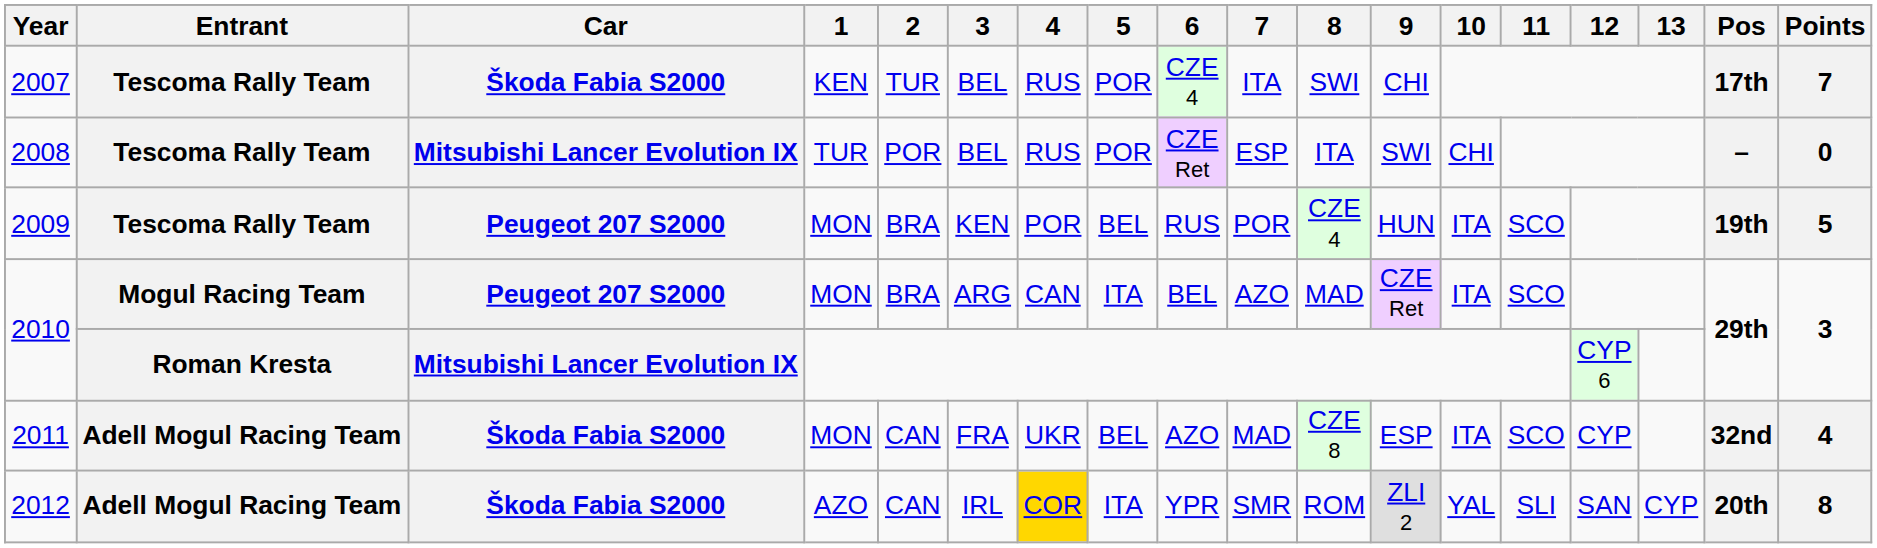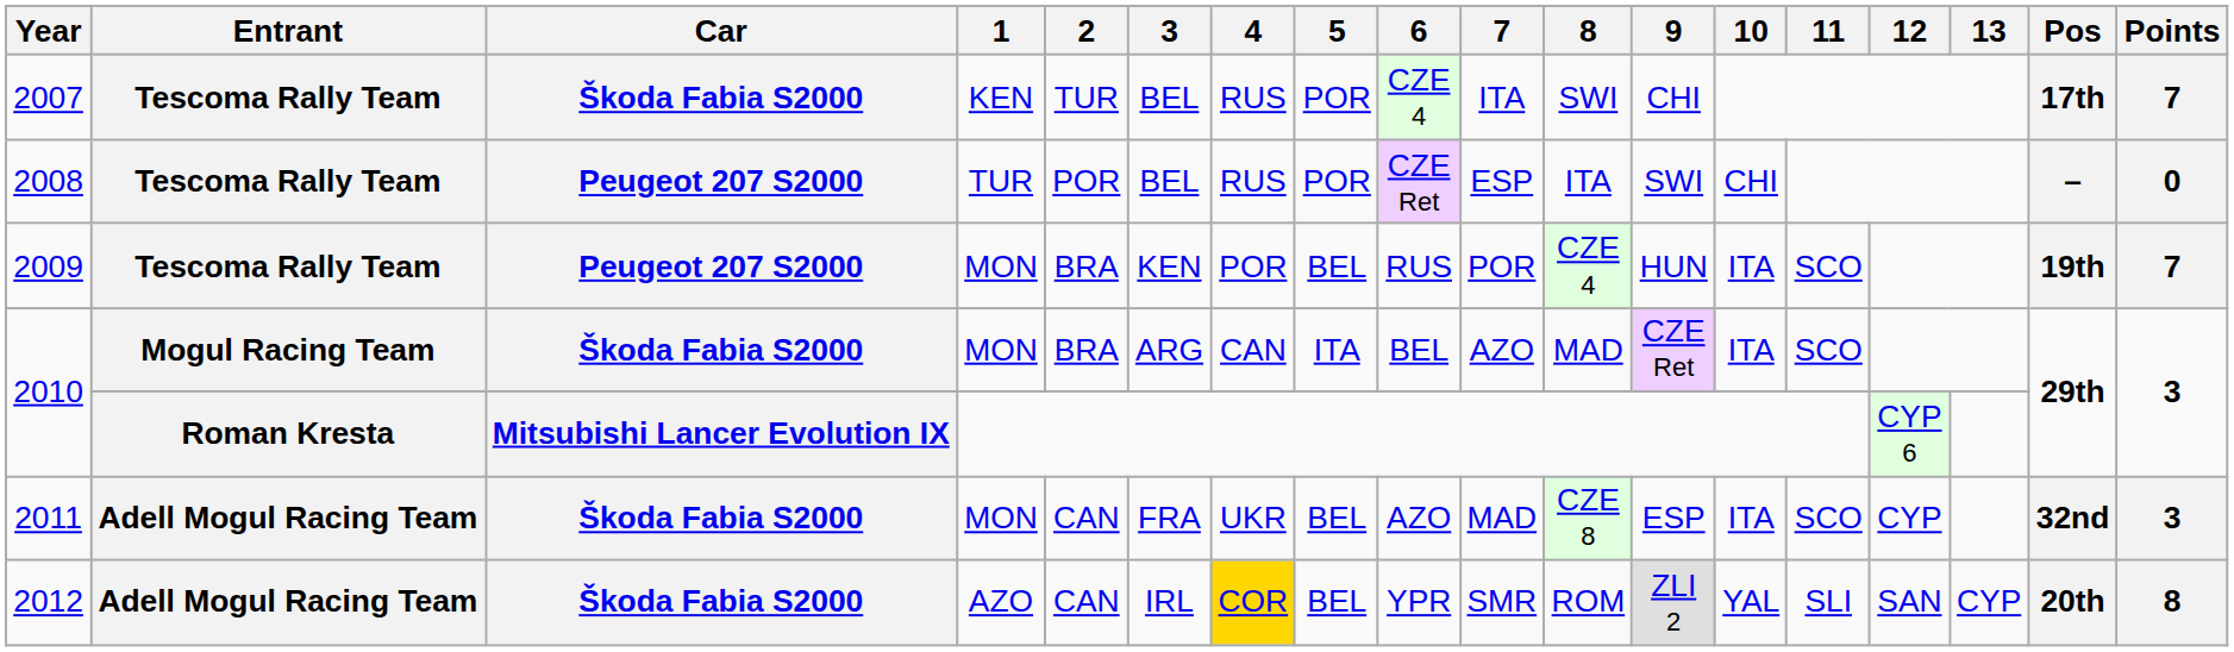 <table class="wikitable" border="1" style="text-align:center; font-size:85%;">
 <tr>
 <th>Year</th>
 <th>Entrant</th>
 <th>Car</th>
 <th>1</th>
 <th>2</th>
 <th>3</th>
 <th>4</th>
 <th>5</th>
 <th>6</th>
 <th>7</th>
 <th>8</th>
 <th>9</th>
 <th>10</th>
 <th>11</th>
 <th>12</th>
 <th>13</th>
 <th>Pos</th>
 <th>Points</th>
 </tr>
 <tr>
 <td><a href='#'>2007</a></td>
 <th nowrap>Tescoma Rally Team</th>
 <th nowrap><a href='#'>Škoda Fabia S2000</a></th>
 <td><a href='#'>KEN</a></td>
 <td><a href='#'>TUR</a></td>
 <td><a href='#'>BEL</a></td>
 <td><a href='#'>RUS</a></td>
 <td><a href='#'>POR</a></td>
 <td style="background:#dfffdf;"><a href='#'>CZE</a><br><small>4</small></td>
 <td><a href='#'>ITA</a></td>
 <td><a href='#'>SWI</a></td>
 <td><a href='#'>CHI</a></td>
 <td colspan=4></td>
 <th>17th</th>
 <th>7</th>
 </tr>
 <tr>
 <td><a href='#'>2008</a></td>
 <th nowrap>Tescoma Rally Team</th>
-<th nowrap><a href='#'>Mitsubishi Lancer Evolution IX</a></th>
+<th nowrap><a href='#'>Peugeot 207 S2000</a></th>
 <td><a href='#'>TUR</a></td>
 <td><a href='#'>POR</a></td>
 <td><a href='#'>BEL</a></td>
 <td><a href='#'>RUS</a></td>
 <td><a href='#'>POR</a></td>
 <td style="background:#EFCFFF;"><a href='#'>CZE</a><br><small>Ret</small></td>
 <td><a href='#'>ESP</a></td>
 <td><a href='#'>ITA</a></td>
 <td><a href='#'>SWI</a></td>
 <td><a href='#'>CHI</a></td>
 <td colspan=3></td>
 <th>–</th>
 <th>0</th>
 </tr>
 <tr>
 <td><a href='#'>2009</a></td>
 <th nowrap>Tescoma Rally Team</th>
 <th nowrap><a href='#'>Peugeot 207 S2000</a></th>
 <td><a href='#'>MON</a></td>
 <td><a href='#'>BRA</a></td>
 <td><a href='#'>KEN</a></td>
 <td><a href='#'>POR</a></td>
 <td><a href='#'>BEL</a></td>
 <td><a href='#'>RUS</a></td>
 <td><a href='#'>POR</a></td>
 <td style="background:#dfffdf;"><a href='#'>CZE</a><br><small>4</small></td>
 <td><a href='#'>HUN</a></td>
 <td><a href='#'>ITA</a></td>
 <td><a href='#'>SCO</a></td>
 <td colspan=2></td>
 <th>19th</th>
-<th>5</th>
+<th>7</th>
 </tr>
 <tr>
 <td rowspan="2"><a href='#'>2010</a></td>
 <th nowrap>Mogul Racing Team</th>
-<th nowrap><a href='#'>Peugeot 207 S2000</a></th>
+<th nowrap><a href='#'>Škoda Fabia S2000</a></th>
 <td><a href='#'>MON</a></td>
 <td><a href='#'>BRA</a></td>
 <td><a href='#'>ARG</a></td>
 <td><a href='#'>CAN</a></td>
 <td><a href='#'>ITA</a></td>
 <td><a href='#'>BEL</a></td>
 <td><a href='#'>AZO</a></td>
 <td><a href='#'>MAD</a></td>
 <td style="background:#EFCFFF;"><a href='#'>CZE</a><br><small>Ret</small></td>
 <td><a href='#'>ITA</a></td>
 <td><a href='#'>SCO</a></td>
 <td colspan=2></td>
 <td rowspan="2"><strong>29th</strong></td>
 <td rowspan="2"><strong>3</strong></td>
 </tr>
 <tr>
 <th nowrap>Roman Kresta</th>
 <th nowrap><a href='#'>Mitsubishi Lancer Evolution IX</a></th>
 <td colspan=11></td>
 <td style="background:#dfffdf;"><a href='#'>CYP</a><br><small>6</small></td>
 <td></td>
 </tr>
 <tr>
 <td><a href='#'>2011</a></td>
 <th nowrap>Adell Mogul Racing Team</th>
 <th nowrap><a href='#'>Škoda Fabia S2000</a></th>
 <td><a href='#'>MON</a></td>
 <td><a href='#'>CAN</a></td>
 <td><a href='#'>FRA</a></td>
 <td><a href='#'>UKR</a></td>
 <td><a href='#'>BEL</a></td>
 <td><a href='#'>AZO</a></td>
 <td><a href='#'>MAD</a></td>
 <td style="background:#dfffdf;"><a href='#'>CZE</a><br><small>8</small></td>
 <td><a href='#'>ESP</a></td>
 <td><a href='#'>ITA</a></td>
 <td><a href='#'>SCO</a></td>
 <td><a href='#'>CYP</a></td>
 <td></td>
 <th>32nd</th>
-<th>4</th>
+<th>3</th>
 </tr>
 <tr>
 <td><a href='#'>2012</a></td>
 <th nowrap>Adell Mogul Racing Team</th>
 <th nowrap><a href='#'>Škoda Fabia S2000</a></th>
 <td><a href='#'>AZO</a></td>
 <td><a href='#'>CAN</a></td>
 <td><a href='#'>IRL</a></td>
 <td style="background: gold;"><a href='#'>COR</a></td>
-<td><a href='#'>ITA</a></td>
+<td><a href='#'>BEL</a></td>
 <td><a href='#'>YPR</a></td>
 <td><a href='#'>SMR</a></td>
 <td><a href='#'>ROM</a></td>
 <td style="background:#dfdfdf;"><a href='#'>ZLI</a><br><small>2</small></td>
 <td><a href='#'>YAL</a></td>
 <td><a href='#'>SLI</a></td>
 <td><a href='#'>SAN</a></td>
 <td><a href='#'>CYP</a></td>
 <th>20th</th>
 <th>8</th>
 </tr>
 </table>
